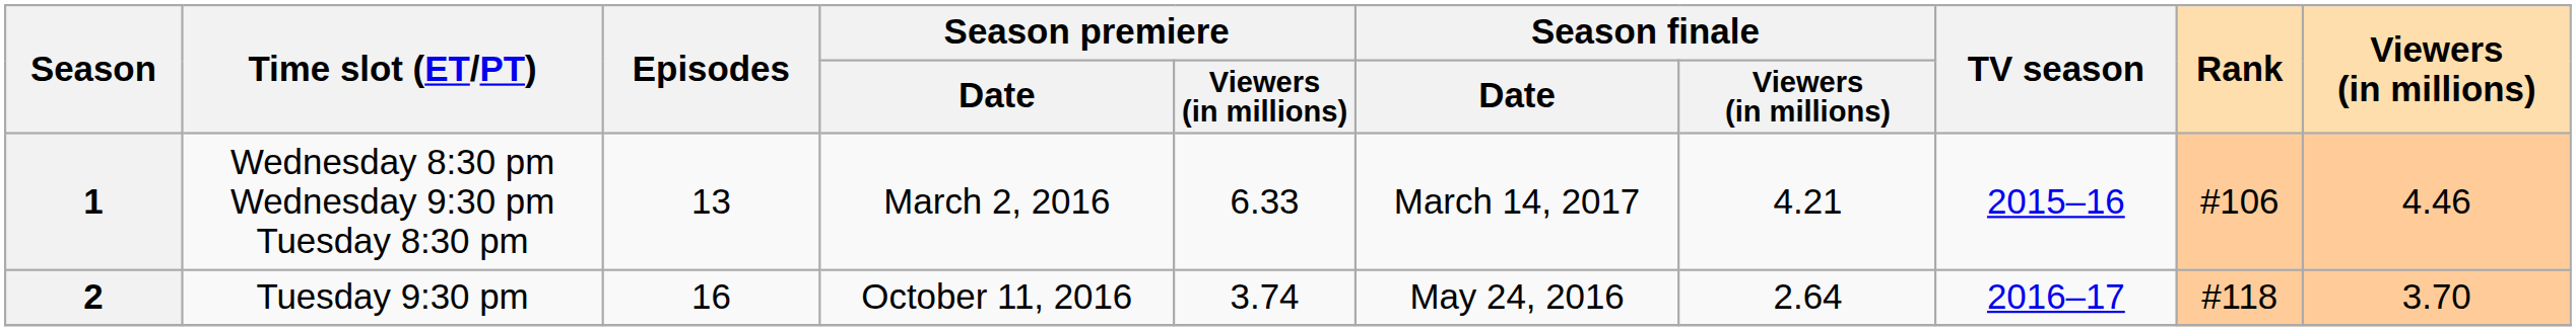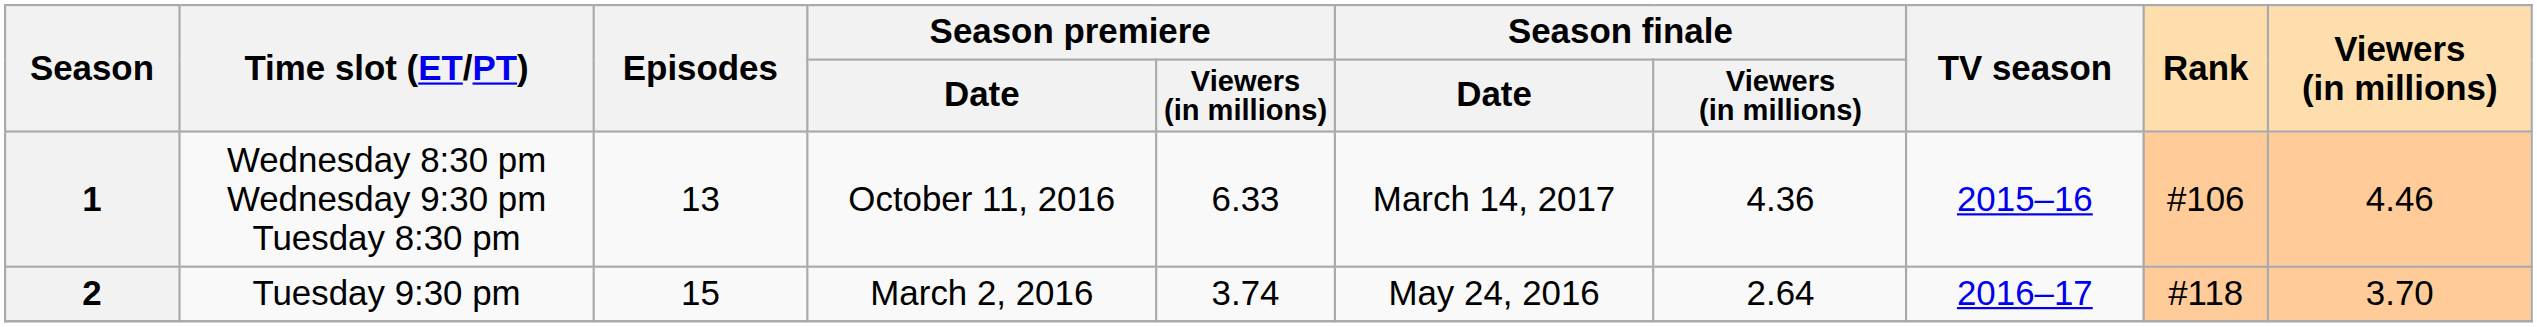 <table class="wikitable plainrowheaders" style="text-align:center;">
 <tr>
 <th scope="col" rowspan="2">Season</th>
 <th scope="col" rowspan="2">Time slot (<a href='#'>ET</a>/<a href='#'>PT</a>)</th>
 <th scope="col" rowspan="2">Episodes</th>
 <th scope="col" colspan="2">Season premiere</th>
 <th scope="col" colspan="2">Season finale</th>
 <th scope="col" rowspan="2">TV season</th>
 <th scope="col" style="background:#ffdead;" rowspan="2">Rank</th>
 <th scope="col" style="background:#ffdead;" rowspan="2">Viewers<br>(in millions)</th>
 </tr>
 <tr>
 <th>Date</th>
 <th span style="width:7%; font-size:smaller; line-height:100%;">Viewers<br>(in millions)</th>
 <th>Date</th>
 <th span style="width:10%; font-size:smaller; line-height:100%;">Viewers<br>(in millions)</th>
 </tr>
 <tr>
 <th scope="row" style="text-align: center;">1</th>
 <td>Wednesday 8:30 pm<br>Wednesday 9:30 pm<br>Tuesday 8:30 pm </td>
 <td>13</td>
-<td>March 2, 2016</td>
+<td>October 11, 2016</td>
 <td>6.33</td>
 <td>March 14, 2017</td>
-<td>4.21</td>
+<td>4.36</td>
 <td><a href='#'>2015–16</a></td>
 <td style="background:#fc9;">#106</td>
 <td style="background:#fc9;">4.46</td>
 </tr>
 <tr>
 <th scope="row" style="text-align: center;">2</th>
 <td>Tuesday 9:30 pm</td>
-<td>16</td>
-<td>October 11, 2016</td>
+<td>15</td>
+<td>March 2, 2016</td>
 <td>3.74</td>
 <td>May 24, 2016</td>
 <td>2.64</td>
 <td><a href='#'>2016–17</a></td>
 <td style="background:#fc9;">#118</td>
 <td style="background:#fc9;">3.70</td>
 </tr>
 <tr>
 </tr>
 </table>
